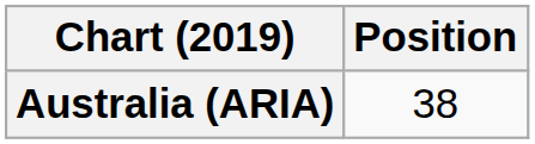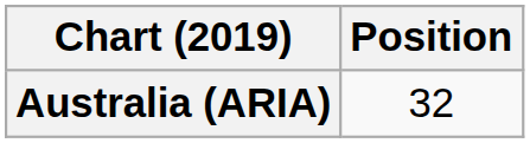 <table class="wikitable plainrowheaders" style="text-align:center;">
 <tr>
 <th scope="col">Chart (2019)</th>
 <th scope="col">Position</th>
 </tr>
 <tr>
 <th scope="row">Australia (ARIA)</th>
-<td>38</td>
+<td>32</td>
 </tr>
 </table>
